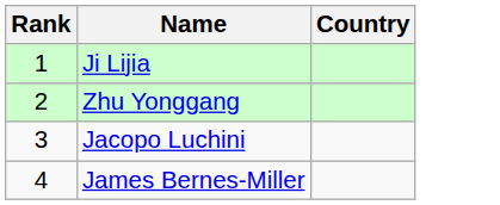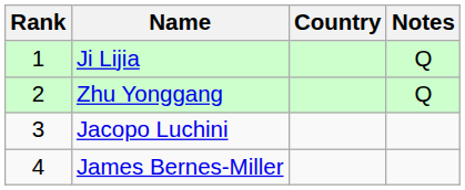 <table class="wikitable" style="text-align:center;">
 <tr>
 <th>Rank</th>
 <th>Name</th>
 <th>Country</th>
+<th>Notes</th>
 </tr>
 <tr bgcolor=ccffcc>
 <td>1</td>
 <td align=left><a href='#'>Ji Lijia</a></td>
 <td align=left></td>
+<td>Q</td>
 </tr>
 <tr bgcolor=ccffcc>
 <td>2</td>
 <td align=left><a href='#'>Zhu Yonggang</a></td>
 <td align=left></td>
+<td>Q</td>
 </tr>
 <tr>
 <td>3</td>
 <td align=left><a href='#'>Jacopo Luchini</a></td>
 <td align=left></td>
+<td></td>
 </tr>
 <tr>
 <td>4</td>
 <td align=left><a href='#'>James Bernes-Miller</a></td>
 <td align=left></td>
+<td></td>
 </tr>
 </table>
